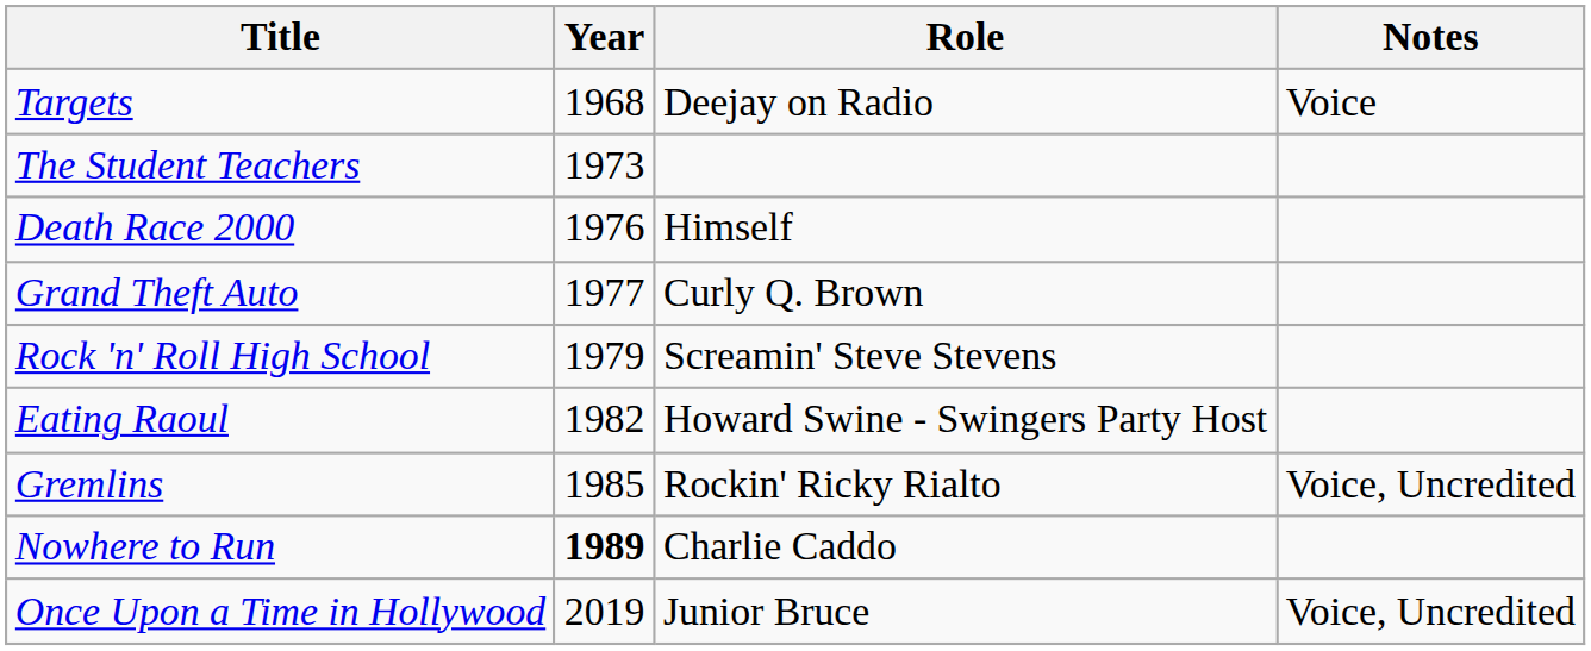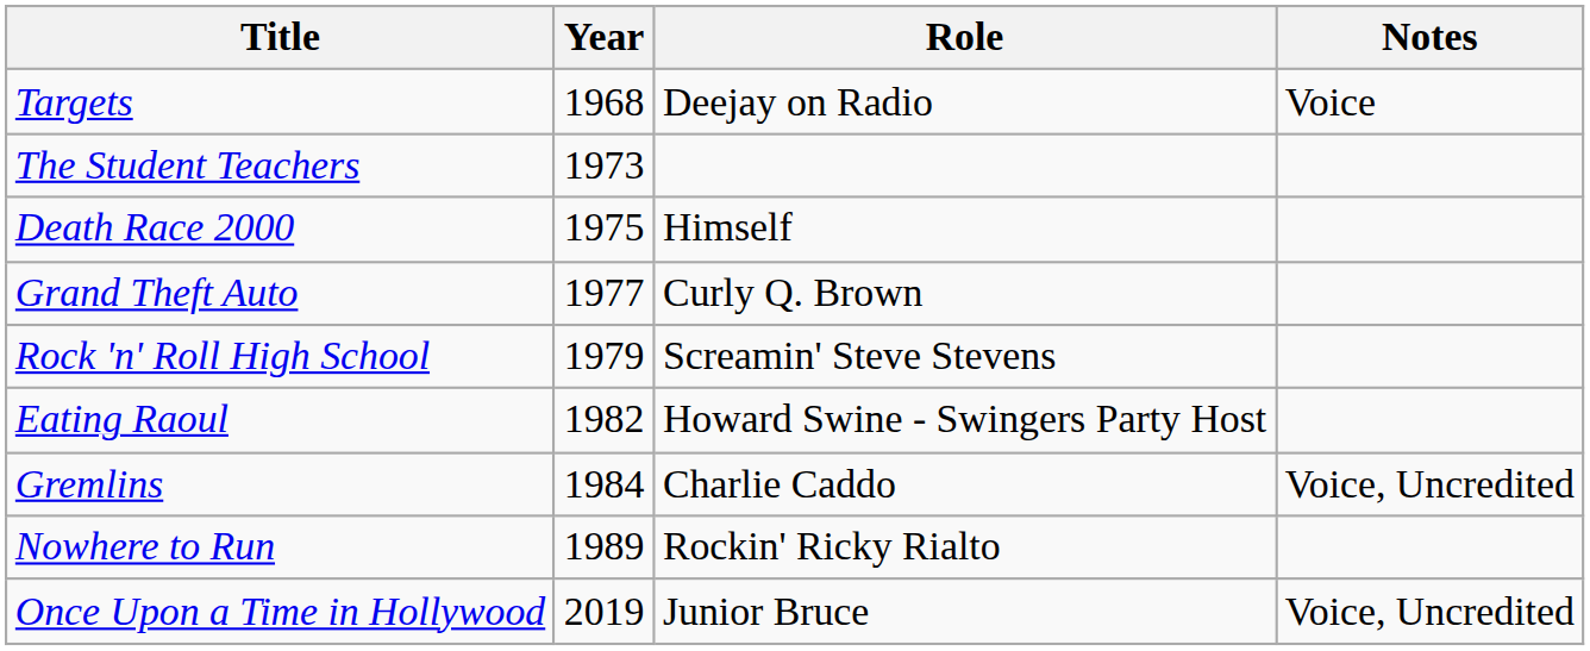 <table class="wikitable sortable">
 <tr>
 <th>Title</th>
 <th>Year</th>
 <th>Role</th>
 <th>Notes</th>
 </tr>
 <tr>
 <td><em><a href='#'>Targets</a></em></td>
 <td>1968</td>
 <td>Deejay on Radio</td>
 <td>Voice</td>
 </tr>
 <tr>
 <td><em><a href='#'>The Student Teachers</a></em></td>
 <td>1973</td>
 <td></td>
 <td></td>
 </tr>
 <tr>
 <td><em><a href='#'>Death Race 2000</a></em></td>
-<td>1976</td>
+<td>1975</td>
 <td>Himself</td>
 <td></td>
 </tr>
 <tr>
 <td><em><a href='#'>Grand Theft Auto</a></em></td>
 <td>1977</td>
 <td>Curly Q. Brown</td>
 <td></td>
 </tr>
 <tr>
 <td><em><a href='#'>Rock 'n' Roll High School</a></em></td>
 <td>1979</td>
 <td>Screamin' Steve Stevens</td>
 <td></td>
 </tr>
 <tr>
 <td><em><a href='#'>Eating Raoul</a></em></td>
 <td>1982</td>
 <td>Howard Swine - Swingers Party Host</td>
 <td></td>
 </tr>
 <tr>
 <td><em><a href='#'>Gremlins</a></em></td>
-<td>1985</td>
-<td>Rockin' Ricky Rialto</td>
+<td>1984</td>
+<td>Charlie Caddo</td>
 <td>Voice, Uncredited</td>
 </tr>
 <tr>
 <td><em><a href='#'>Nowhere to Run</a></em></td>
-<td><strong>1989</strong></td>
-<td>Charlie Caddo</td>
+<td>1989</td>
+<td>Rockin' Ricky Rialto</td>
 <td></td>
 </tr>
 <tr>
 <td><em><a href='#'>Once Upon a Time in Hollywood</a></em></td>
 <td>2019</td>
 <td>Junior Bruce</td>
 <td>Voice, Uncredited</td>
 </tr>
 </table>
